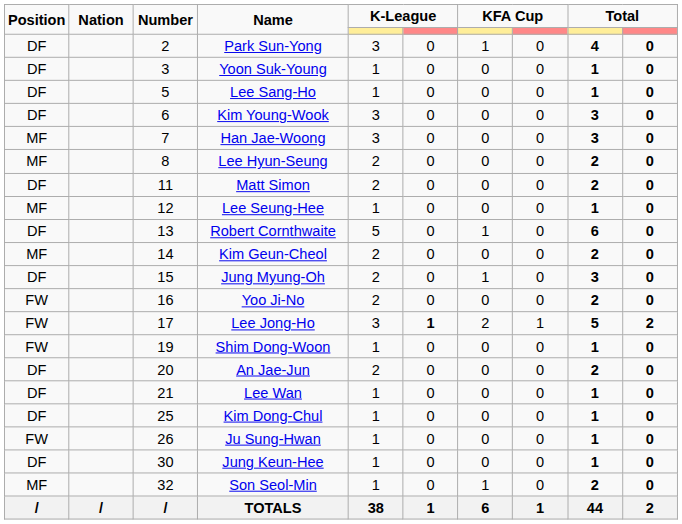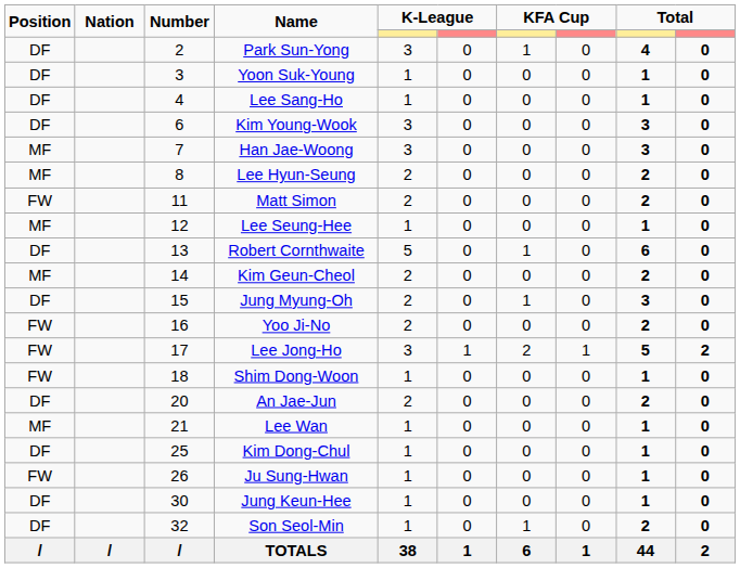 <table class="wikitable" style="font-size: 95%; text-align: center;">
 <tr>
 <td rowspan="2" width="60" align="center"><strong>Position</strong></td>
 <td rowspan="2" width="60" align="center"><strong>Nation</strong></td>
 <td rowspan="2" width="60" align="center"><strong>Number</strong></td>
 <td rowspan="2" width="150" align="center"><strong>Name</strong></td>
 <td colspan="2" width="100" align="center"><strong>K-League</strong></td>
 <td colspan="2" width="100" align="center"><strong>KFA Cup</strong></td>
 <td colspan="2" width="100" align="center"><strong>Total</strong></td>
 </tr>
 <tr>
 <th width="50" style="background: #FFEE99"></th>
 <th width="50" style="background: #FF8888"></th>
 <th width="50" style="background: #FFEE99"></th>
 <th width="50" style="background: #FF8888"></th>
 <th width="50" style="background: #FFEE99"></th>
 <th width="50" style="background: #FF8888"></th>
 </tr>
 <tr>
 <td>DF</td>
 <td></td>
 <td>2</td>
 <td><a href='#'>Park Sun-Yong</a></td>
 <td>3</td>
 <td>0</td>
 <td>1</td>
 <td>0</td>
 <td><strong>4</strong></td>
 <td><strong>0</strong></td>
 </tr>
 <tr>
 <td>DF</td>
 <td></td>
 <td>3</td>
 <td><a href='#'>Yoon Suk-Young</a></td>
 <td>1</td>
 <td>0</td>
 <td>0</td>
 <td>0</td>
 <td><strong>1</strong></td>
 <td><strong>0</strong></td>
 </tr>
 <tr>
 <td>DF</td>
 <td></td>
-<td>5</td>
+<td>4</td>
 <td><a href='#'>Lee Sang-Ho</a></td>
 <td>1</td>
 <td>0</td>
 <td>0</td>
 <td>0</td>
 <td><strong>1</strong></td>
 <td><strong>0</strong></td>
 </tr>
 <tr>
 <td>DF</td>
 <td></td>
 <td>6</td>
 <td><a href='#'>Kim Young-Wook</a></td>
 <td>3</td>
 <td>0</td>
 <td>0</td>
 <td>0</td>
 <td><strong>3</strong></td>
 <td><strong>0</strong></td>
 </tr>
 <tr>
 <td>MF</td>
 <td></td>
 <td>7</td>
 <td><a href='#'>Han Jae-Woong</a></td>
 <td>3</td>
 <td>0</td>
 <td>0</td>
 <td>0</td>
 <td><strong>3</strong></td>
 <td><strong>0</strong></td>
 </tr>
 <tr>
 <td>MF</td>
 <td></td>
 <td>8</td>
 <td><a href='#'>Lee Hyun-Seung</a></td>
 <td>2</td>
 <td>0</td>
 <td>0</td>
 <td>0</td>
 <td><strong>2</strong></td>
 <td><strong>0</strong></td>
 </tr>
 <tr>
-<td>DF</td>
+<td>FW</td>
 <td></td>
 <td>11</td>
 <td><a href='#'>Matt Simon</a></td>
 <td>2</td>
 <td>0</td>
 <td>0</td>
 <td>0</td>
 <td><strong>2</strong></td>
 <td><strong>0</strong></td>
 </tr>
 <tr>
 <td>MF</td>
 <td></td>
 <td>12</td>
 <td><a href='#'>Lee Seung-Hee</a></td>
 <td>1</td>
 <td>0</td>
 <td>0</td>
 <td>0</td>
 <td><strong>1</strong></td>
 <td><strong>0</strong></td>
 </tr>
 <tr>
 <td>DF</td>
 <td></td>
 <td>13</td>
 <td><a href='#'>Robert Cornthwaite</a></td>
 <td>5</td>
 <td>0</td>
 <td>1</td>
 <td>0</td>
 <td><strong>6</strong></td>
 <td><strong>0</strong></td>
 </tr>
 <tr>
 <td>MF</td>
 <td></td>
 <td>14</td>
 <td><a href='#'>Kim Geun-Cheol</a></td>
 <td>2</td>
 <td>0</td>
 <td>0</td>
 <td>0</td>
 <td><strong>2</strong></td>
 <td><strong>0</strong></td>
 </tr>
 <tr>
 <td>DF</td>
 <td></td>
 <td>15</td>
 <td><a href='#'>Jung Myung-Oh</a></td>
 <td>2</td>
 <td>0</td>
 <td>1</td>
 <td>0</td>
 <td><strong>3</strong></td>
 <td><strong>0</strong></td>
 </tr>
 <tr>
 <td>FW</td>
 <td></td>
 <td>16</td>
 <td><a href='#'>Yoo Ji-No</a></td>
 <td>2</td>
 <td>0</td>
 <td>0</td>
 <td>0</td>
 <td><strong>2</strong></td>
 <td><strong>0</strong></td>
 </tr>
 <tr>
 <td>FW</td>
 <td></td>
 <td>17</td>
 <td><a href='#'>Lee Jong-Ho</a></td>
 <td>3</td>
-<td><strong>1</strong></td>
+<td>1</td>
 <td>2</td>
 <td>1</td>
 <td><strong>5</strong></td>
 <td><strong>2</strong></td>
 </tr>
 <tr>
 <td>FW</td>
 <td></td>
-<td>19</td>
+<td>18</td>
 <td><a href='#'>Shim Dong-Woon</a></td>
 <td>1</td>
 <td>0</td>
 <td>0</td>
 <td>0</td>
 <td><strong>1</strong></td>
 <td><strong>0</strong></td>
 </tr>
 <tr>
 <td>DF</td>
 <td></td>
 <td>20</td>
 <td><a href='#'>An Jae-Jun</a></td>
 <td>2</td>
 <td>0</td>
 <td>0</td>
 <td>0</td>
 <td><strong>2</strong></td>
 <td><strong>0</strong></td>
 </tr>
 <tr>
-<td>DF</td>
+<td>MF</td>
 <td></td>
 <td>21</td>
 <td><a href='#'>Lee Wan</a></td>
 <td>1</td>
 <td>0</td>
 <td>0</td>
 <td>0</td>
 <td><strong>1</strong></td>
 <td><strong>0</strong></td>
 </tr>
 <tr>
 <td>DF</td>
 <td></td>
 <td>25</td>
 <td><a href='#'>Kim Dong-Chul</a></td>
 <td>1</td>
 <td>0</td>
 <td>0</td>
 <td>0</td>
 <td><strong>1</strong></td>
 <td><strong>0</strong></td>
 </tr>
 <tr>
 <td>FW</td>
 <td></td>
 <td>26</td>
 <td><a href='#'>Ju Sung-Hwan</a></td>
 <td>1</td>
 <td>0</td>
 <td>0</td>
 <td>0</td>
 <td><strong>1</strong></td>
 <td><strong>0</strong></td>
 </tr>
 <tr>
 <td>DF</td>
 <td></td>
 <td>30</td>
 <td><a href='#'>Jung Keun-Hee</a></td>
 <td>1</td>
 <td>0</td>
 <td>0</td>
 <td>0</td>
 <td><strong>1</strong></td>
 <td><strong>0</strong></td>
 </tr>
 <tr>
-<td>MF</td>
+<td>DF</td>
 <td></td>
 <td>32</td>
 <td><a href='#'>Son Seol-Min</a></td>
 <td>1</td>
 <td>0</td>
 <td>1</td>
 <td>0</td>
 <td><strong>2</strong></td>
 <td><strong>0</strong></td>
 </tr>
 <tr>
 <th>/</th>
 <th>/</th>
 <th>/</th>
 <th>TOTALS</th>
 <th>38</th>
 <th>1</th>
 <th>6</th>
 <th>1</th>
 <th>44</th>
 <th>2</th>
 </tr>
 </table>
